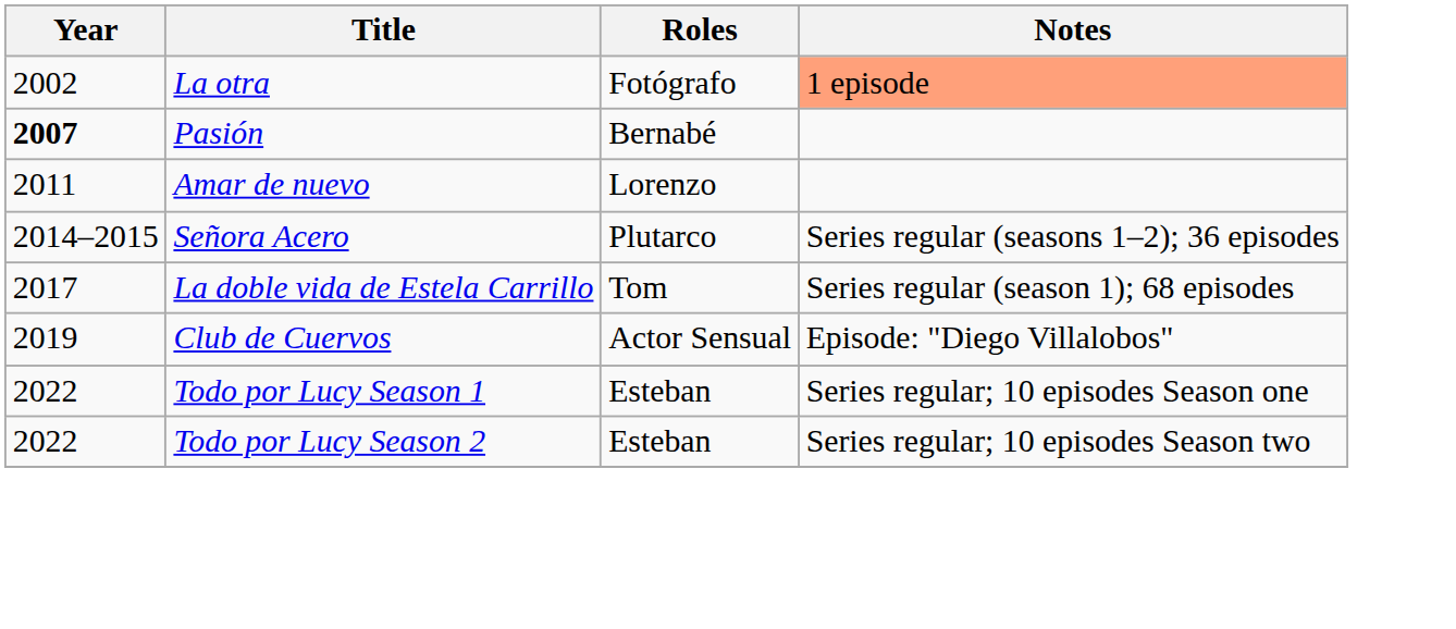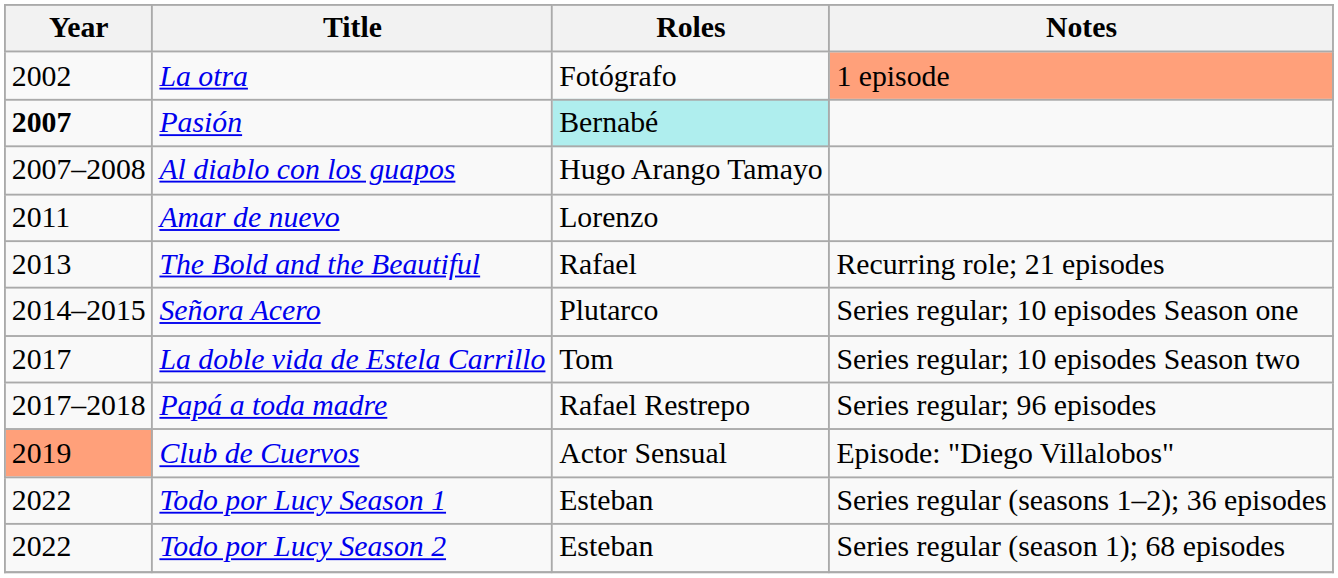 <table class="wikitable sortable">
 <tr>
 <th>Year</th>
 <th>Title</th>
 <th>Roles</th>
 <th>Notes</th>
 </tr>
 <tr>
 <td>2002</td>
 <td><em><a href='#'>La otra</a></em></td>
 <td>Fotógrafo</td>
 <td style="background: lightsalmon;">1 episode</td>
 </tr>
 <tr>
 <td><strong>2007</strong></td>
 <td><em><a href='#'>Pasión</a></em></td>
-<td>Bernabé</td>
+<td style="background: paleturquoise;">Bernabé</td>
+<td></td>
+</tr>
+<tr>
+<td>2007–2008</td>
+<td><em><a href='#'>Al diablo con los guapos</a></em></td>
+<td>Hugo Arango Tamayo</td>
 <td></td>
 </tr>
 <tr>
 <td>2011</td>
 <td><em><a href='#'>Amar de nuevo</a></em></td>
 <td>Lorenzo</td>
 <td></td>
 </tr>
 <tr>
+<td>2013</td>
+<td><em><a href='#'>The Bold and the Beautiful</a></em></td>
+<td>Rafael</td>
+<td>Recurring role; 21 episodes</td>
+</tr>
+<tr>
 <td>2014–2015</td>
 <td><em><a href='#'>Señora Acero</a></em></td>
 <td>Plutarco</td>
-<td>Series regular (seasons 1–2); 36 episodes</td>
+<td>Series regular; 10 episodes Season one</td>
 </tr>
 <tr>
 <td>2017</td>
 <td><em><a href='#'>La doble vida de Estela Carrillo</a></em></td>
 <td>Tom</td>
-<td>Series regular (season 1); 68 episodes</td>
+<td>Series regular; 10 episodes Season two</td>
 </tr>
 <tr>
-<td>2019</td>
+<td>2017–2018</td>
+<td><em><a href='#'>Papá a toda madre</a></em></td>
+<td>Rafael Restrepo</td>
+<td>Series regular; 96 episodes</td>
+</tr>
+<tr>
+<td style="background: lightsalmon;">2019</td>
 <td><em><a href='#'>Club de Cuervos</a></em></td>
 <td>Actor Sensual</td>
 <td>Episode: "Diego Villalobos"</td>
 </tr>
 <tr>
 <td>2022</td>
 <td><em><a href='#'>Todo por Lucy Season 1 </a></em></td>
 <td>Esteban</td>
-<td>Series regular; 10 episodes Season one</td>
+<td>Series regular (seasons 1–2); 36 episodes</td>
 </tr>
 <tr>
 <td>2022</td>
 <td><em><a href='#'>Todo por Lucy Season 2 </a></em></td>
 <td>Esteban</td>
-<td>Series regular; 10 episodes Season two</td>
+<td>Series regular (season 1); 68 episodes</td>
 </tr>
 <tr>
 </tr>
 </table>
